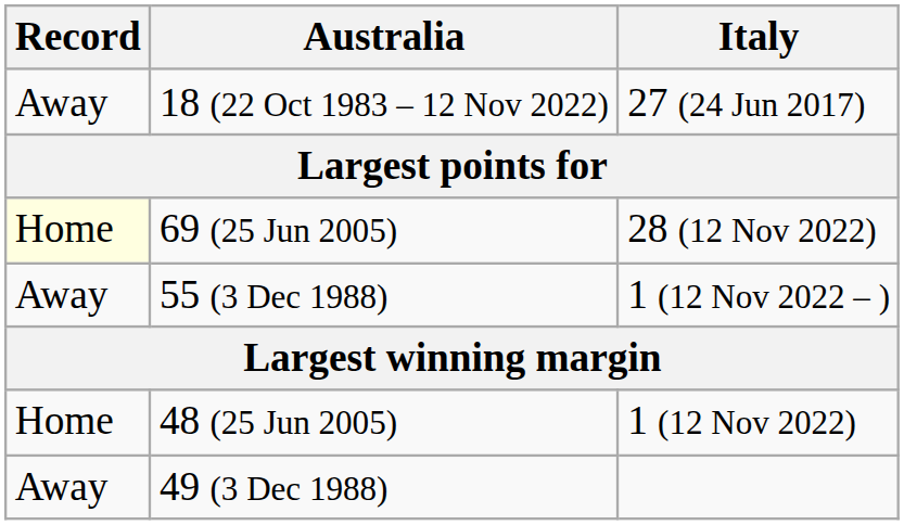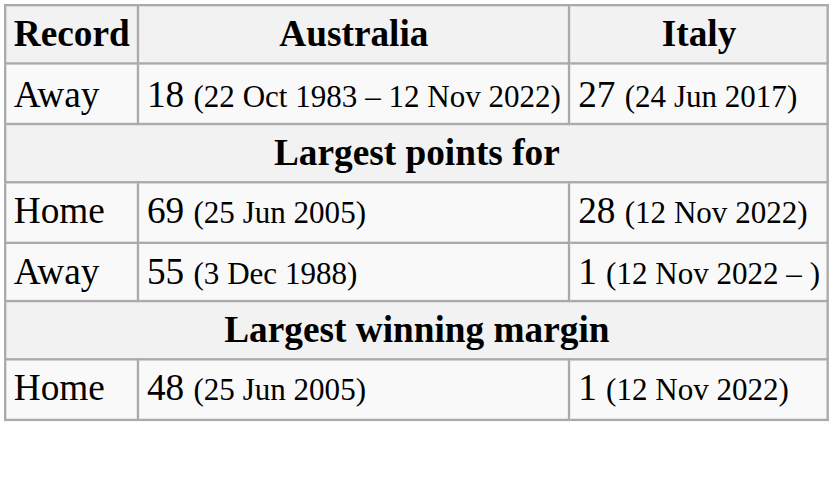 <table class="wikitable">
 <tr>
 <th>Record</th>
 <th>Australia</th>
 <th>Italy</th>
 </tr>
 <tr>
 <td>Away</td>
 <td>18 <small>(22 Oct 1983 – 12 Nov 2022)</small></td>
 <td>27 <small>(24 Jun 2017)</small></td>
 </tr>
 <tr>
 <th colspan=3 align=center>Largest points for</th>
 </tr>
 <tr>
-<td style="background: lightyellow;">Home</td>
+<td>Home</td>
 <td>69 <small>(25 Jun 2005)</small></td>
 <td>28 <small>(12 Nov 2022)</small></td>
 </tr>
 <tr>
 <td>Away</td>
 <td>55 <small>(3 Dec 1988)</small></td>
 <td>1 <small>(12 Nov 2022 – )</small></td>
 </tr>
 <tr>
 <th colspan=3 align=center>Largest winning margin</th>
 </tr>
 <tr>
 <td>Home</td>
 <td>48 <small>(25 Jun 2005)</small></td>
 <td>1 <small>(12 Nov 2022) </small></td>
 </tr>
-<tr>
-<td>Away</td>
-<td>49 <small>(3 Dec 1988)</small></td>
-<td></td>
-</tr>
 </table>
